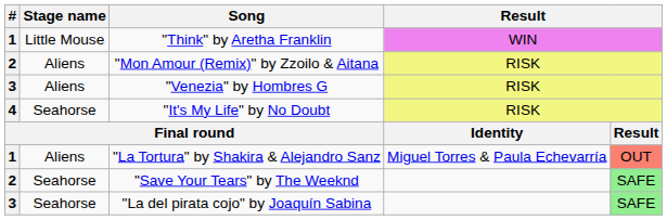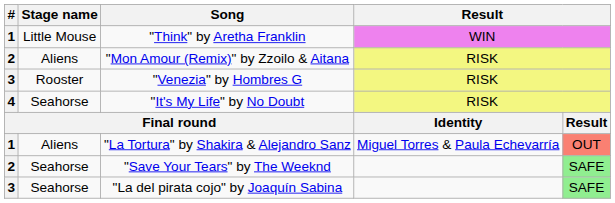 <table class="wikitable plainrowheaders" style="text-align:center">
 <tr>
 <th>#</th>
 <th>Stage name</th>
 <th>Song</th>
 <th colspan="2">Result</th>
 </tr>
 <tr>
 <th>1</th>
 <td>Little Mouse</td>
 <td>"<a href='#'>Think</a>" by <a href='#'>Aretha Franklin</a></td>
 <td colspan="2" bgcolor="violet">WIN</td>
 </tr>
 <tr>
 <th>2</th>
 <td>Aliens</td>
 <td>"<a href='#'>Mon Amour (Remix)</a>" by Zzoilo & <a href='#'>Aitana</a></td>
 <td colspan="2" bgcolor="#F3F781">RISK</td>
 </tr>
 <tr>
 <th>3</th>
-<td>Aliens</td>
+<td>Rooster</td>
 <td>"<a href='#'>Venezia</a>" by <a href='#'>Hombres G</a></td>
 <td colspan="2" bgcolor="#F3F781">RISK</td>
 </tr>
 <tr>
 <th>4</th>
 <td>Seahorse</td>
 <td>"<a href='#'>It's My Life</a>" by <a href='#'>No Doubt</a></td>
 <td colspan="2" bgcolor="#F3F781">RISK</td>
 </tr>
 <tr>
 <th colspan="3">Final round</th>
 <th>Identity</th>
 <th>Result</th>
 </tr>
 <tr>
 <th>1</th>
 <td>Aliens</td>
 <td>"<a href='#'>La Tortura</a>" by <a href='#'>Shakira</a> & <a href='#'>Alejandro Sanz</a></td>
 <td><a href='#'>Miguel Torres</a> & <a href='#'>Paula Echevarría</a></td>
 <td bgcolor="salmon">OUT</td>
 </tr>
 <tr>
 <th>2</th>
 <td>Seahorse</td>
 <td>"<a href='#'>Save Your Tears</a>" by <a href='#'>The Weeknd</a></td>
 <td></td>
 <td bgcolor="lightgreen">SAFE</td>
 </tr>
 <tr>
 <th>3</th>
 <td>Seahorse</td>
 <td>"La del pirata cojo" by <a href='#'>Joaquín Sabina</a></td>
 <td></td>
 <td bgcolor="lightgreen">SAFE</td>
 </tr>
 </table>
